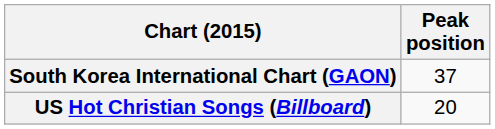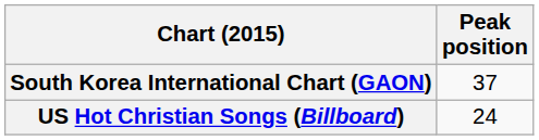 <table class="wikitable sortable plainrowheaders" style="text-align:center">
 <tr>
 <th scope="col">Chart (2015)</th>
 <th scope="col">Peak<br> position</th>
 </tr>
 <tr>
 <th scope="row">South Korea International Chart (<a href='#'>GAON</a>)</th>
 <td>37</td>
 </tr>
 <tr>
 <th scope="row">US <a href='#'>Hot Christian Songs</a> (<em><a href='#'>Billboard</a></em>)</th>
-<td>20</td>
+<td>24</td>
 </tr>
 </table>
